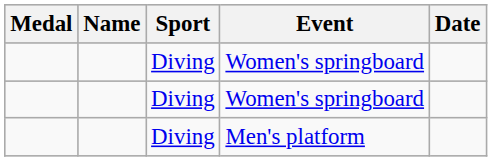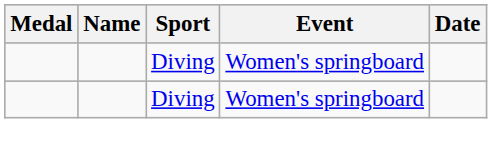 <table class="wikitable sortable" style="font-size:90%">
 <tr>
 <th>Medal</th>
 <th>Name</th>
 <th>Sport</th>
 <th>Event</th>
 <th>Date</th>
 </tr>
 <tr>
 <td></td>
 <td></td>
 <td><a href='#'>Diving</a></td>
 <td><a href='#'>Women's springboard</a></td>
 <td></td>
 </tr>
 <tr>
 <td></td>
 <td></td>
 <td><a href='#'>Diving</a></td>
 <td><a href='#'>Women's springboard</a></td>
 <td></td>
 </tr>
-<tr>
-<td></td>
-<td></td>
-<td><a href='#'>Diving</a></td>
-<td><a href='#'>Men's platform</a></td>
-<td></td>
-</tr>
 </table>
